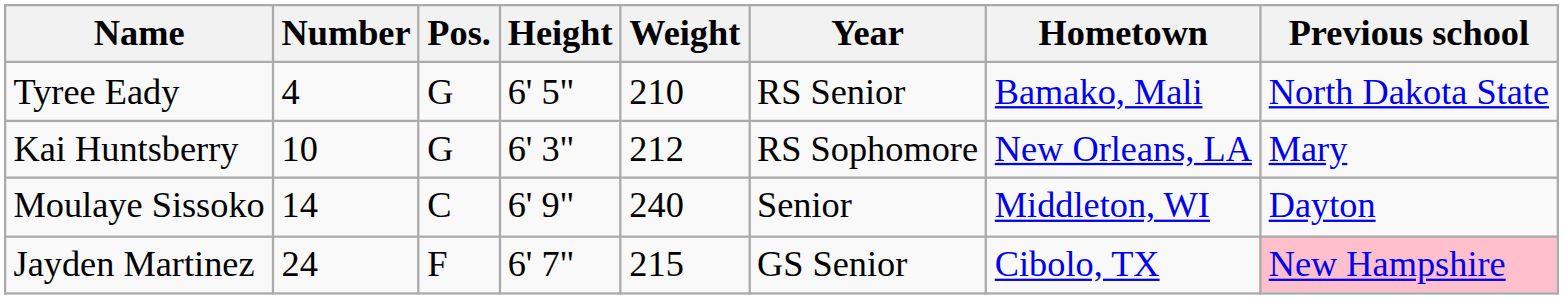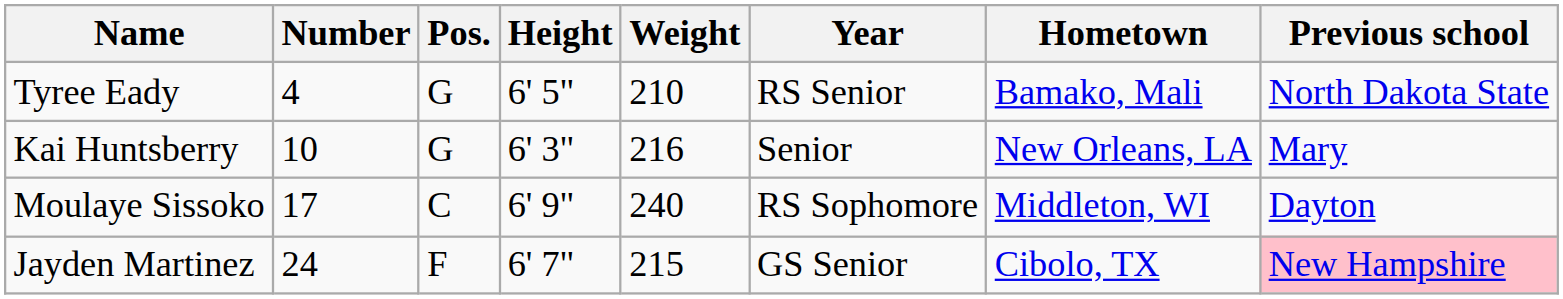 <table class="wikitable sortable" border="1">
 <tr>
 <th>Name</th>
 <th>Number</th>
 <th>Pos.</th>
 <th>Height</th>
 <th>Weight</th>
 <th>Year</th>
 <th>Hometown</th>
 <th class="unsortable">Previous school</th>
 </tr>
 <tr>
 <td>Tyree Eady</td>
 <td>4</td>
 <td>G</td>
 <td>6' 5"</td>
 <td>210</td>
 <td>RS Senior</td>
 <td><a href='#'>Bamako, Mali</a></td>
 <td><a href='#'>North Dakota State</a></td>
 </tr>
 <tr>
 <td>Kai Huntsberry</td>
 <td>10</td>
 <td>G</td>
 <td>6' 3"</td>
-<td>212</td>
-<td>RS Sophomore</td>
+<td>216</td>
+<td>Senior</td>
 <td><a href='#'>New Orleans, LA</a></td>
 <td><a href='#'>Mary</a></td>
 </tr>
 <tr>
 <td>Moulaye Sissoko</td>
-<td>14</td>
+<td>17</td>
 <td>C</td>
 <td>6' 9"</td>
 <td>240</td>
-<td>Senior</td>
+<td>RS Sophomore</td>
 <td><a href='#'>Middleton, WI</a></td>
 <td><a href='#'>Dayton</a></td>
 </tr>
 <tr>
 <td>Jayden Martinez</td>
 <td>24</td>
 <td>F</td>
 <td>6' 7"</td>
 <td>215</td>
 <td>GS Senior</td>
 <td><a href='#'>Cibolo, TX</a></td>
 <td style="background: pink;"><a href='#'>New Hampshire</a></td>
 </tr>
 </table>
